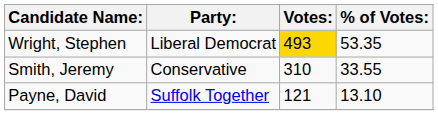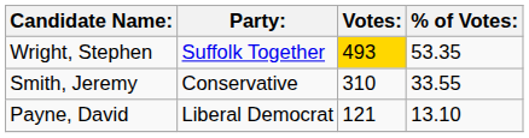 <table class="wikitable">
 <tr>
 <th>Candidate Name:</th>
 <th>Party:</th>
 <th>Votes:</th>
 <th>% of Votes:</th>
 </tr>
 <tr>
 <td>Wright, Stephen</td>
-<td>Liberal Democrat</td>
+<td><a href='#'>Suffolk Together</a></td>
 <td style="background: gold;">493</td>
 <td>53.35</td>
 </tr>
 <tr>
 <td>Smith, Jeremy</td>
 <td>Conservative</td>
 <td>310</td>
 <td>33.55</td>
 </tr>
 <tr>
 <td>Payne, David</td>
-<td><a href='#'>Suffolk Together</a></td>
+<td>Liberal Democrat</td>
 <td>121</td>
 <td>13.10</td>
 </tr>
 <tr>
 </tr>
 </table>
